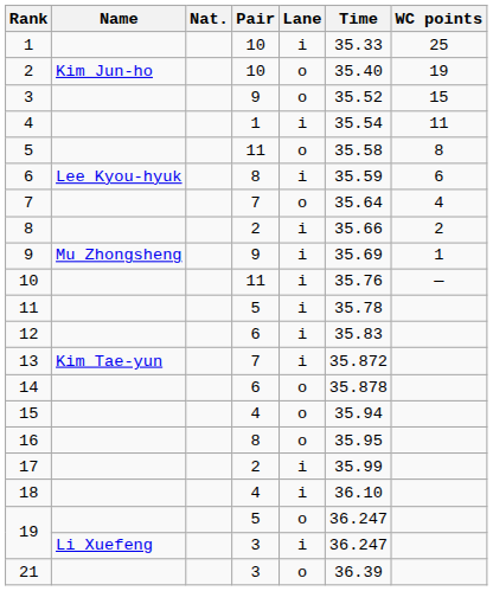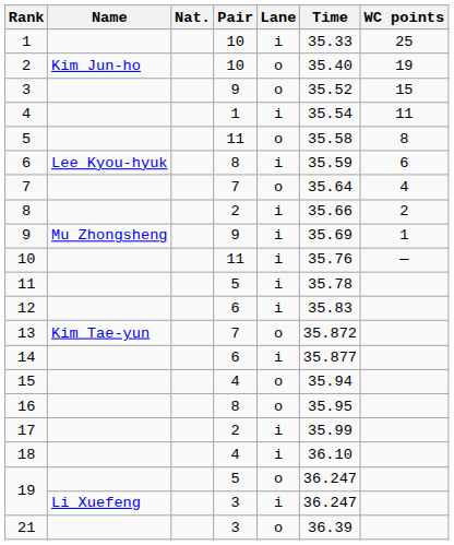 <table class="wikitable sortable" style="text-align:center">
 <tr>
 <th>Rank</th>
 <th>Name</th>
 <th>Nat.</th>
 <th>Pair</th>
 <th>Lane</th>
 <th>Time</th>
 <th>WC points</th>
 </tr>
 <tr>
 <td>1</td>
 <td align=left></td>
 <td></td>
 <td>10</td>
 <td>i</td>
 <td>35.33</td>
 <td>25</td>
 </tr>
 <tr>
 <td>2</td>
 <td align=left><a href='#'>Kim Jun-ho</a></td>
 <td></td>
 <td>10</td>
 <td>o</td>
 <td>35.40</td>
 <td>19</td>
 </tr>
 <tr>
 <td>3</td>
 <td align=left></td>
 <td></td>
 <td>9</td>
 <td>o</td>
 <td>35.52</td>
 <td>15</td>
 </tr>
 <tr>
 <td>4</td>
 <td align=left></td>
 <td></td>
 <td>1</td>
 <td>i</td>
 <td>35.54</td>
 <td>11</td>
 </tr>
 <tr>
 <td>5</td>
 <td align=left></td>
 <td></td>
 <td>11</td>
 <td>o</td>
 <td>35.58</td>
 <td>8</td>
 </tr>
 <tr>
 <td>6</td>
 <td align=left><a href='#'>Lee Kyou-hyuk</a></td>
 <td></td>
 <td>8</td>
 <td>i</td>
 <td>35.59</td>
 <td>6</td>
 </tr>
 <tr>
 <td>7</td>
 <td align=left></td>
 <td></td>
 <td>7</td>
 <td>o</td>
 <td>35.64</td>
 <td>4</td>
 </tr>
 <tr>
 <td>8</td>
 <td align=left></td>
 <td></td>
 <td>2</td>
 <td>i</td>
 <td>35.66</td>
 <td>2</td>
 </tr>
 <tr>
 <td>9</td>
 <td align=left><a href='#'>Mu Zhongsheng</a></td>
 <td></td>
 <td>9</td>
 <td>i</td>
 <td>35.69</td>
 <td>1</td>
 </tr>
 <tr>
 <td>10</td>
 <td align=left></td>
 <td></td>
 <td>11</td>
 <td>i</td>
 <td>35.76</td>
 <td>—</td>
 </tr>
 <tr>
 <td>11</td>
 <td align=left></td>
 <td></td>
 <td>5</td>
 <td>i</td>
 <td>35.78</td>
 <td></td>
 </tr>
 <tr>
 <td>12</td>
 <td align=left></td>
 <td></td>
 <td>6</td>
 <td>i</td>
 <td>35.83</td>
 <td></td>
 </tr>
 <tr>
 <td>13</td>
 <td align=left><a href='#'>Kim Tae-yun</a></td>
 <td></td>
 <td>7</td>
-<td>i</td>
+<td>o</td>
 <td>35.872</td>
 <td></td>
 </tr>
 <tr>
 <td>14</td>
 <td align=left></td>
 <td></td>
 <td>6</td>
-<td>o</td>
-<td>35.878</td>
+<td>i</td>
+<td>35.877</td>
 <td></td>
 </tr>
 <tr>
 <td>15</td>
 <td align=left></td>
 <td></td>
 <td>4</td>
 <td>o</td>
 <td>35.94</td>
 <td></td>
 </tr>
 <tr>
 <td>16</td>
 <td align=left></td>
 <td></td>
 <td>8</td>
 <td>o</td>
 <td>35.95</td>
 <td></td>
 </tr>
 <tr>
 <td>17</td>
 <td align=left></td>
 <td></td>
 <td>2</td>
 <td>i</td>
 <td>35.99</td>
 <td></td>
 </tr>
 <tr>
 <td>18</td>
 <td align=left></td>
 <td></td>
 <td>4</td>
 <td>i</td>
 <td>36.10</td>
 <td></td>
 </tr>
 <tr>
 <td rowspan=2>19</td>
 <td align=left></td>
 <td></td>
 <td>5</td>
 <td>o</td>
 <td>36.247</td>
 <td></td>
 </tr>
 <tr>
 <td align=left><a href='#'>Li Xuefeng</a></td>
 <td></td>
 <td>3</td>
 <td>i</td>
 <td>36.247</td>
 <td></td>
 </tr>
 <tr>
 <td>21</td>
 <td align=left></td>
 <td></td>
 <td>3</td>
 <td>o</td>
 <td>36.39</td>
 <td></td>
 </tr>
 </table>
